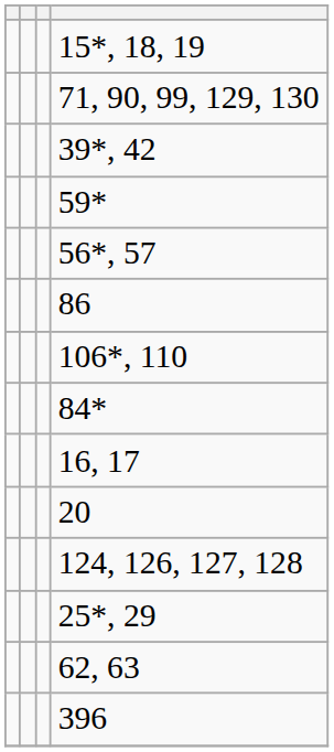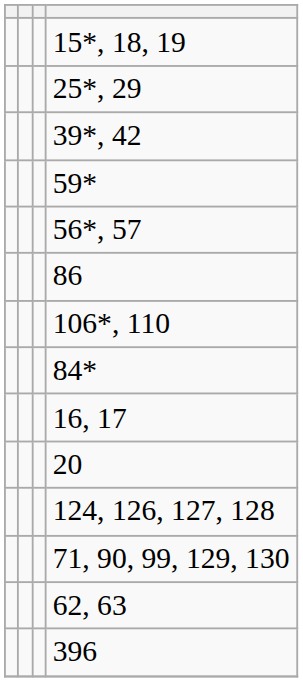 <table class="wikitable" border="1">
 <tr>
 <th></th>
 <th></th>
 <th></th>
 <th></th>
 </tr>
 <tr>
 <td></td>
 <td></td>
 <td></td>
 <td>15*, 18, 19</td>
 </tr>
 <tr>
 <td></td>
 <td></td>
 <td></td>
-<td>71, 90, 99, 129, 130</td>
+<td>25*, 29</td>
 </tr>
 <tr>
 <td></td>
 <td></td>
 <td></td>
 <td>39*, 42</td>
 </tr>
 <tr>
 <td></td>
 <td></td>
 <td></td>
 <td>59*</td>
 </tr>
 <tr>
 <td></td>
 <td></td>
 <td></td>
 <td>56*, 57</td>
 </tr>
 <tr>
 <td></td>
 <td></td>
 <td></td>
 <td>86</td>
 </tr>
 <tr>
 <td></td>
 <td></td>
 <td></td>
 <td>106*, 110</td>
 </tr>
 <tr>
 <td></td>
 <td></td>
 <td></td>
 <td>84*</td>
 </tr>
 <tr>
 <td></td>
 <td></td>
 <td></td>
 <td>16, 17</td>
 </tr>
 <tr>
 <td></td>
 <td></td>
 <td></td>
 <td>20</td>
 </tr>
 <tr>
 <td></td>
 <td></td>
 <td></td>
 <td>124, 126, 127, 128</td>
 </tr>
 <tr>
 <td></td>
 <td></td>
 <td></td>
-<td>25*, 29</td>
+<td>71, 90, 99, 129, 130</td>
 </tr>
 <tr>
 <td></td>
 <td></td>
 <td></td>
 <td>62, 63</td>
 </tr>
 <tr>
 <td></td>
 <td></td>
 <td></td>
 <td>396</td>
 </tr>
 <tr>
 </tr>
 </table>
